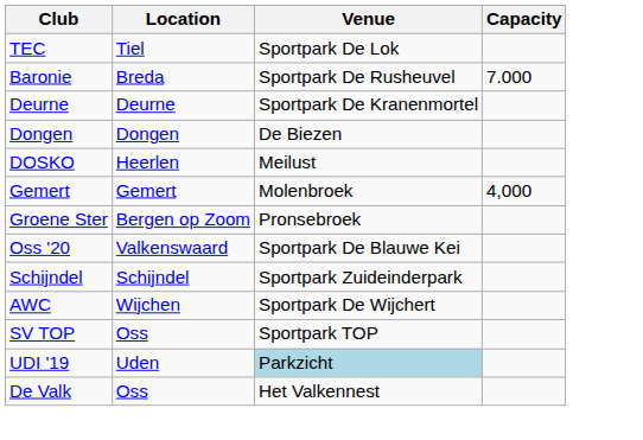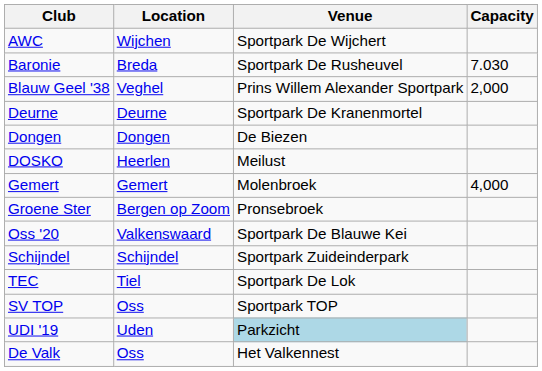 <table class="wikitable sortable">
 <tr>
 <th>Club</th>
 <th>Location</th>
 <th>Venue</th>
 <th>Capacity</th>
 </tr>
 <tr>
-<td><a href='#'>TEC</a></td>
-<td><a href='#'>Tiel</a></td>
-<td>Sportpark De Lok</td>
+<td><a href='#'>AWC</a></td>
+<td><a href='#'>Wijchen</a></td>
+<td>Sportpark De Wijchert</td>
 <td></td>
 </tr>
 <tr>
 <td><a href='#'>Baronie</a></td>
 <td><a href='#'>Breda</a></td>
 <td>Sportpark De Rusheuvel</td>
-<td>7.000</td>
+<td>7.030</td>
+</tr>
+<tr>
+<td><a href='#'>Blauw Geel '38</a></td>
+<td><a href='#'>Veghel</a></td>
+<td>Prins Willem Alexander Sportpark</td>
+<td>2,000</td>
 </tr>
 <tr>
 <td><a href='#'>Deurne</a></td>
 <td><a href='#'>Deurne</a></td>
 <td>Sportpark De Kranenmortel</td>
 <td></td>
 </tr>
 <tr>
 <td><a href='#'>Dongen</a></td>
 <td><a href='#'>Dongen</a></td>
 <td>De Biezen</td>
 <td></td>
 </tr>
 <tr>
 <td><a href='#'>DOSKO</a></td>
 <td><a href='#'>Heerlen</a></td>
 <td>Meilust</td>
 <td></td>
 </tr>
 <tr>
 <td><a href='#'>Gemert</a></td>
 <td><a href='#'>Gemert</a></td>
 <td>Molenbroek</td>
 <td>4,000</td>
 </tr>
 <tr>
 <td><a href='#'>Groene Ster</a></td>
 <td><a href='#'>Bergen op Zoom</a></td>
 <td>Pronsebroek</td>
 <td></td>
 </tr>
 <tr>
 <td><a href='#'>Oss '20</a></td>
 <td><a href='#'>Valkenswaard</a></td>
 <td>Sportpark De Blauwe Kei</td>
 <td></td>
 </tr>
 <tr>
 <td><a href='#'>Schijndel</a></td>
 <td><a href='#'>Schijndel</a></td>
 <td>Sportpark Zuideinderpark</td>
 <td></td>
 </tr>
 <tr>
-<td><a href='#'>AWC</a></td>
-<td><a href='#'>Wijchen</a></td>
-<td>Sportpark De Wijchert</td>
+<td><a href='#'>TEC</a></td>
+<td><a href='#'>Tiel</a></td>
+<td>Sportpark De Lok</td>
 <td></td>
 </tr>
 <tr>
 <td><a href='#'>SV TOP</a></td>
 <td><a href='#'>Oss</a></td>
 <td>Sportpark TOP</td>
 <td></td>
 </tr>
 <tr>
 <td><a href='#'>UDI '19</a></td>
 <td><a href='#'>Uden</a></td>
 <td style="background: lightblue;">Parkzicht</td>
 <td></td>
 </tr>
 <tr>
 <td><a href='#'>De Valk</a></td>
 <td><a href='#'>Oss</a></td>
 <td>Het Valkennest</td>
 <td></td>
 </tr>
 </table>
